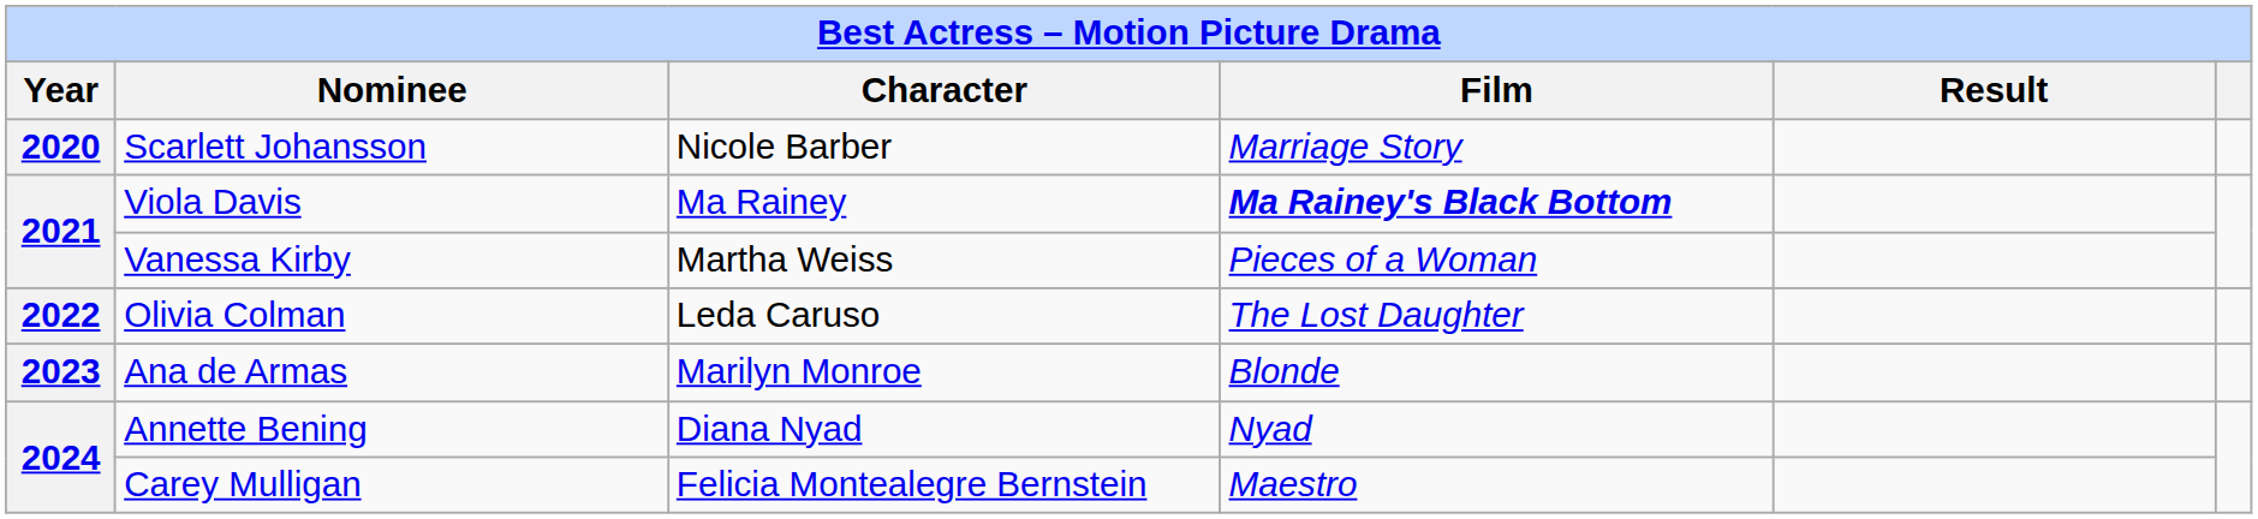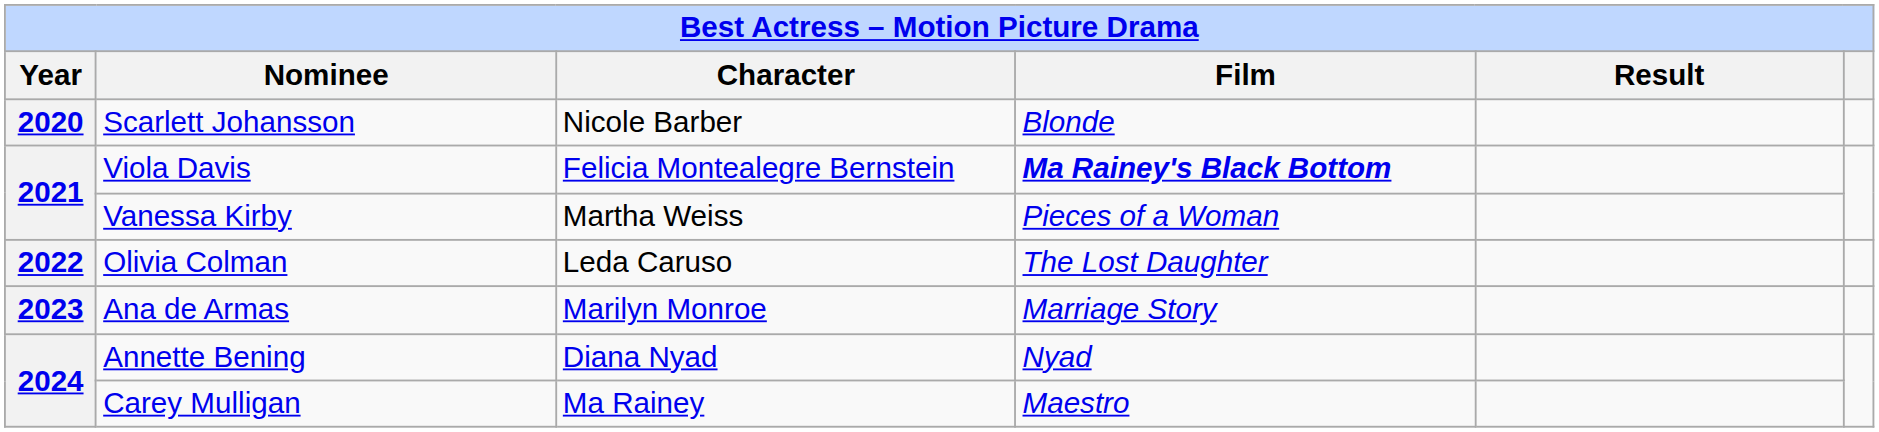 <table class="wikitable plainrowheaders" style="width:80%;">
 <tr style="background:#bfd7ff;">
 <td colspan="6" style="text-align:center;"><strong><a href='#'>Best Actress – Motion Picture Drama</a></strong></td>
 </tr>
 <tr style="background:#ebf5ff;">
 <th style="width:1%;">Year</th>
 <th style="width:15%;">Nominee</th>
 <th style="width:15%;">Character</th>
 <th style="width:15%;">Film</th>
 <th style="width:12%;">Result</th>
 <th style="width:1%;"></th>
 </tr>
 <tr>
 <th scope=row style="text-align:center;"><a href='#'>2020</a></th>
 <td><a href='#'>Scarlett Johansson</a></td>
 <td>Nicole Barber</td>
-<td><em><a href='#'>Marriage Story</a></em></td>
+<td><em><a href='#'>Blonde</a></em></td>
 <td></td>
 <td style="text-align:center;"></td>
 </tr>
 <tr>
 <th scope="row" rowspan="2" style="text-align:center;"><a href='#'>2021</a></th>
 <td><a href='#'>Viola Davis</a></td>
-<td><a href='#'>Ma Rainey</a></td>
+<td><a href='#'>Felicia Montealegre Bernstein</a></td>
 <td><strong><em><a href='#'>Ma Rainey's Black Bottom</a></em></strong></td>
 <td></td>
 <td rowspan="2" style="text-align:center;"></td>
 </tr>
 <tr>
 <td><a href='#'>Vanessa Kirby</a></td>
 <td>Martha Weiss</td>
 <td><em><a href='#'>Pieces of a Woman</a></em></td>
 <td></td>
 </tr>
 <tr>
 <th scope=row style="text-align:center;"><a href='#'>2022</a></th>
 <td><a href='#'>Olivia Colman</a></td>
 <td>Leda Caruso</td>
 <td><em><a href='#'>The Lost Daughter</a></em></td>
 <td></td>
 <td style="text-align:center;"></td>
 </tr>
 <tr>
 <th scope=row style="text-align:center;"><a href='#'>2023</a></th>
 <td><a href='#'>Ana de Armas</a></td>
 <td><a href='#'>Marilyn Monroe</a></td>
-<td><em><a href='#'>Blonde</a></em></td>
+<td><em><a href='#'>Marriage Story</a></em></td>
 <td></td>
 <td></td>
 </tr>
 <tr>
 <th scope="row" rowspan="2" style="text-align:center;"><a href='#'>2024</a></th>
 <td><a href='#'>Annette Bening</a></td>
 <td><a href='#'>Diana Nyad</a></td>
 <td><em><a href='#'>Nyad</a></em></td>
 <td></td>
 <td rowspan=2></td>
 </tr>
 <tr>
 <td><a href='#'>Carey Mulligan</a></td>
-<td><a href='#'>Felicia Montealegre Bernstein</a></td>
+<td><a href='#'>Ma Rainey</a></td>
 <td><em><a href='#'>Maestro</a></em></td>
 <td></td>
 </tr>
 </table>
